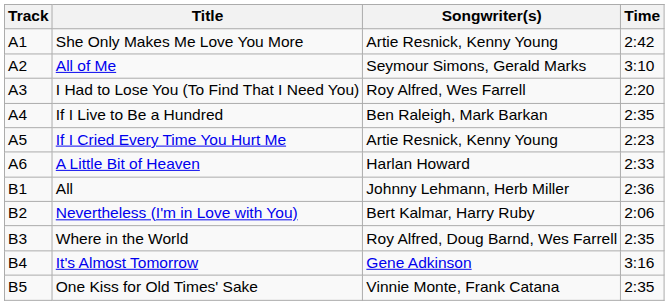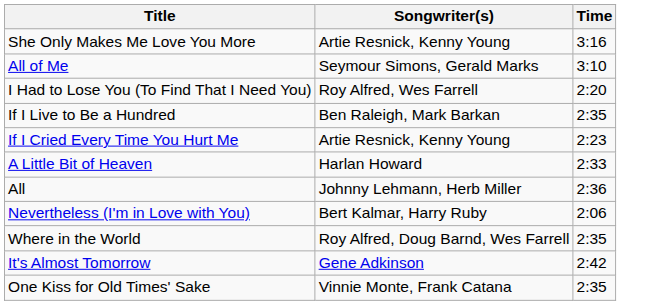 <table class="wikitable">
 <tr>
-<th>Track</th>
 <th>Title</th>
 <th>Songwriter(s)</th>
 <th>Time</th>
 </tr>
 <tr>
-<td>A1</td>
 <td>She Only Makes Me Love You More</td>
 <td>Artie Resnick, Kenny Young</td>
-<td>2:42</td>
+<td>3:16</td>
 </tr>
 <tr>
-<td>A2</td>
 <td><a href='#'>All of Me</a></td>
 <td>Seymour Simons, Gerald Marks</td>
 <td>3:10</td>
 </tr>
 <tr>
-<td>A3</td>
 <td>I Had to Lose You (To Find That I Need You)</td>
 <td>Roy Alfred, Wes Farrell</td>
 <td>2:20</td>
 </tr>
 <tr>
-<td>A4</td>
 <td>If I Live to Be a Hundred</td>
 <td>Ben Raleigh, Mark Barkan</td>
 <td>2:35</td>
 </tr>
 <tr>
-<td>A5</td>
 <td><a href='#'>If I Cried Every Time You Hurt Me</a></td>
 <td>Artie Resnick, Kenny Young</td>
 <td>2:23</td>
 </tr>
 <tr>
-<td>A6</td>
 <td><a href='#'>A Little Bit of Heaven</a></td>
 <td>Harlan Howard</td>
 <td>2:33</td>
 </tr>
 <tr>
-<td>B1</td>
 <td>All</td>
 <td>Johnny Lehmann, Herb Miller</td>
 <td>2:36</td>
 </tr>
 <tr>
-<td>B2</td>
 <td><a href='#'>Nevertheless (I'm in Love with You)</a></td>
 <td>Bert Kalmar, Harry Ruby</td>
 <td>2:06</td>
 </tr>
 <tr>
-<td>B3</td>
 <td>Where in the World</td>
 <td>Roy Alfred, Doug Barnd, Wes Farrell</td>
 <td>2:35</td>
 </tr>
 <tr>
-<td>B4</td>
 <td><a href='#'>It's Almost Tomorrow</a></td>
 <td><a href='#'>Gene Adkinson</a></td>
-<td>3:16</td>
+<td>2:42</td>
 </tr>
 <tr>
-<td>B5</td>
 <td>One Kiss for Old Times' Sake</td>
 <td>Vinnie Monte, Frank Catana</td>
 <td>2:35</td>
 </tr>
 </table>
